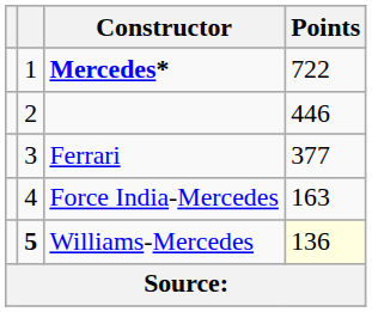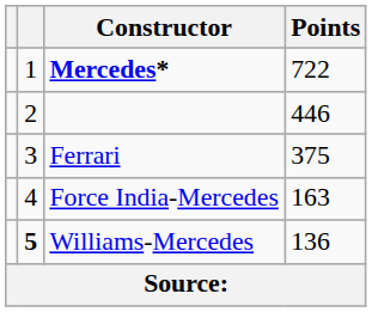 <table class="wikitable" style="font-size:85%">
 <tr>
 <th></th>
 <th></th>
 <th>Constructor</th>
 <th>Points</th>
 </tr>
 <tr>
 <td align="left"></td>
 <td align="center">1</td>
 <td> <strong><a href='#'>Mercedes</a>*</strong></td>
 <td>722</td>
 </tr>
 <tr>
 <td align="left"></td>
 <td align="center">2</td>
 <td></td>
 <td>446</td>
 </tr>
 <tr>
 <td align="left"></td>
 <td align="center">3</td>
 <td> <a href='#'>Ferrari</a></td>
-<td>377</td>
+<td>375</td>
 </tr>
 <tr>
 <td align="left"></td>
 <td align="center">4</td>
 <td> <a href='#'>Force India</a>-<a href='#'>Mercedes</a></td>
 <td>163</td>
 </tr>
 <tr>
 <td align="left"></td>
 <td align="center"><strong>5</strong></td>
 <td> <a href='#'>Williams</a>-<a href='#'>Mercedes</a></td>
-<td style="background: lightyellow;">136</td>
+<td>136</td>
 </tr>
 <tr>
 <th colspan=4>Source:</th>
 </tr>
 </table>
